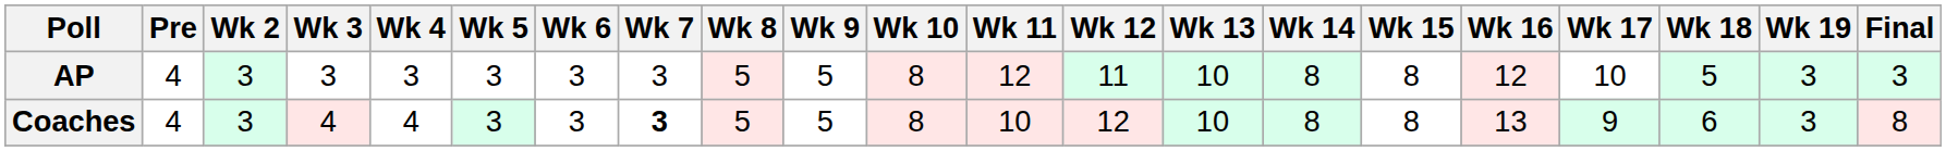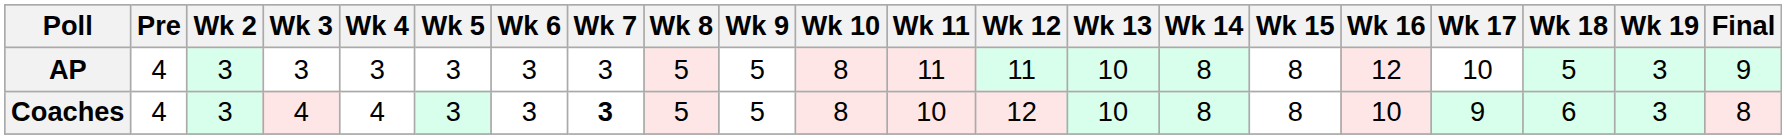 <table class="wikitable" style="white-space:nowrap;">
 <tr>
 <th>Poll</th>
 <th>Pre</th>
 <th>Wk 2</th>
 <th>Wk 3</th>
 <th>Wk 4</th>
 <th>Wk 5</th>
 <th>Wk 6</th>
 <th>Wk 7</th>
 <th>Wk 8</th>
 <th>Wk 9</th>
 <th>Wk 10</th>
 <th>Wk 11</th>
 <th>Wk 12</th>
 <th>Wk 13</th>
 <th>Wk 14</th>
 <th>Wk 15</th>
 <th>Wk 16</th>
 <th>Wk 17</th>
 <th>Wk 18</th>
 <th>Wk 19</th>
 <th>Final</th>
 </tr>
 <tr style="text-align:center;">
 <th>AP</th>
 <td style="background:#FFF;">4</td>
 <td style="background:#D8FFEB;">3</td>
 <td style="background:#FFF;">3</td>
 <td style="background:#FFF;">3</td>
 <td style="background:#FFF;">3</td>
 <td style="background:#FFF;">3</td>
 <td style="background:#FFF;">3</td>
 <td style="background:#FFE6E6;">5</td>
 <td style="background:#FFF;">5</td>
 <td style="background:#FFE6E6;">8</td>
-<td style="background:#FFE6E6;">12</td>
+<td style="background:#FFE6E6;">11</td>
 <td style="background:#D8FFEB;">11</td>
 <td style="background:#D8FFEB;">10</td>
 <td style="background:#D8FFEB;">8</td>
 <td style="background:#FFF;">8</td>
 <td style="background:#FFE6E6;">12</td>
 <td style="background:#FFF;">10</td>
 <td style="background:#D8FFEB;">5</td>
 <td style="background:#D8FFEB;">3</td>
-<td style="background:#D8FFEB;">3</td>
+<td style="background:#D8FFEB;">9</td>
 </tr>
 <tr style="text-align:center;">
 <th>Coaches</th>
 <td style="background:#FFF;">4</td>
 <td style="background:#D8FFEB;">3</td>
 <td style="background:#FFE6E6;">4</td>
 <td style="background:#FFF;">4</td>
 <td style="background:#D8FFEB;">3</td>
 <td style="background:#FFF;">3</td>
 <td style="background:#FFF;"><strong>3</strong></td>
 <td style="background:#FFE6E6;">5</td>
 <td style="background:#FFF;">5</td>
 <td style="background:#FFE6E6;">8</td>
 <td style="background:#FFE6E6;">10</td>
 <td style="background:#FFE6E6;">12</td>
 <td style="background:#D8FFEB;">10</td>
 <td style="background:#D8FFEB;">8</td>
 <td style="background:#FFF;">8</td>
-<td style="background:#FFE6E6;">13</td>
+<td style="background:#FFE6E6;">10</td>
 <td style="background:#D8FFEB;">9</td>
 <td style="background:#D8FFEB;">6</td>
 <td style="background:#D8FFEB;">3</td>
 <td style="background:#FFE6E6;">8</td>
 </tr>
 </table>
